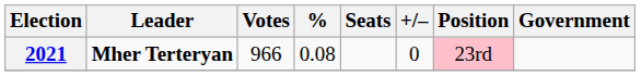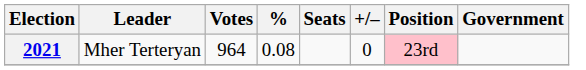 <table class="wikitable" style="text-align: center;">
 <tr>
 <th>Election</th>
 <th>Leader</th>
 <th>Votes</th>
 <th>%</th>
 <th>Seats</th>
 <th>+/–</th>
 <th>Position</th>
 <th>Government</th>
 </tr>
 <tr>
 <th rowspan="1"><a href='#'>2021</a></th>
-<td rowspan="1"><strong>Mher Terteryan</strong></td>
-<td rowspan="1">966</td>
+<td rowspan="1">Mher Terteryan</td>
+<td rowspan="1">964</td>
 <td rowspan="1">0.08</td>
 <td rowspan="1"></td>
 <td rowspan="1"> 0</td>
 <td rowspan="1" style="background: pink;"> 23rd</td>
 <td></td>
 </tr>
 <tr>
 </tr>
 </table>
